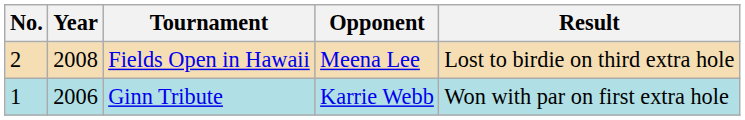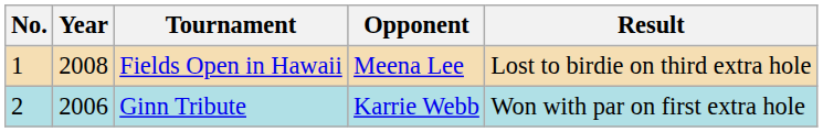 <table class="wikitable" style="font-size:95%;">
 <tr>
 <th>No.</th>
 <th>Year</th>
 <th>Tournament</th>
 <th>Opponent</th>
 <th>Result</th>
 </tr>
 <tr style="background:#F5DEB3;">
-<td>2</td>
+<td>1</td>
 <td>2008</td>
 <td><a href='#'>Fields Open in Hawaii</a></td>
 <td> <a href='#'>Meena Lee</a></td>
 <td>Lost to birdie on third extra hole</td>
 </tr>
 <tr style="background:#B0E0E6;">
-<td>1</td>
+<td>2</td>
 <td>2006</td>
 <td><a href='#'>Ginn Tribute</a></td>
 <td> <a href='#'>Karrie Webb</a></td>
 <td>Won with par on first extra hole</td>
 </tr>
 </table>
